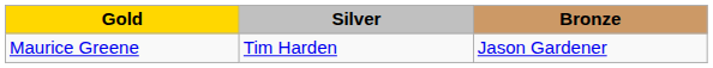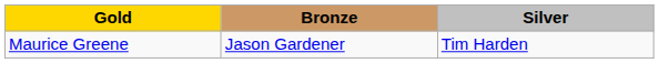 <table class="wikitable" style="text-align:left">
 <tr align="center">
 <td width=200 bgcolor=gold><strong>Gold</strong></td>
+<td width=200 bgcolor=CC9966><strong>Bronze</strong></td>
 <td width=200 bgcolor=silver><strong>Silver</strong></td>
-<td width=200 bgcolor=CC9966><strong>Bronze</strong></td>
 </tr>
 <tr>
 <td><a href='#'>Maurice Greene</a><br><em></em></td>
+<td><a href='#'>Jason Gardener</a><br><em></em></td>
 <td><a href='#'>Tim Harden</a><br><em></em></td>
-<td><a href='#'>Jason Gardener</a><br><em></em></td>
 </tr>
 </table>
